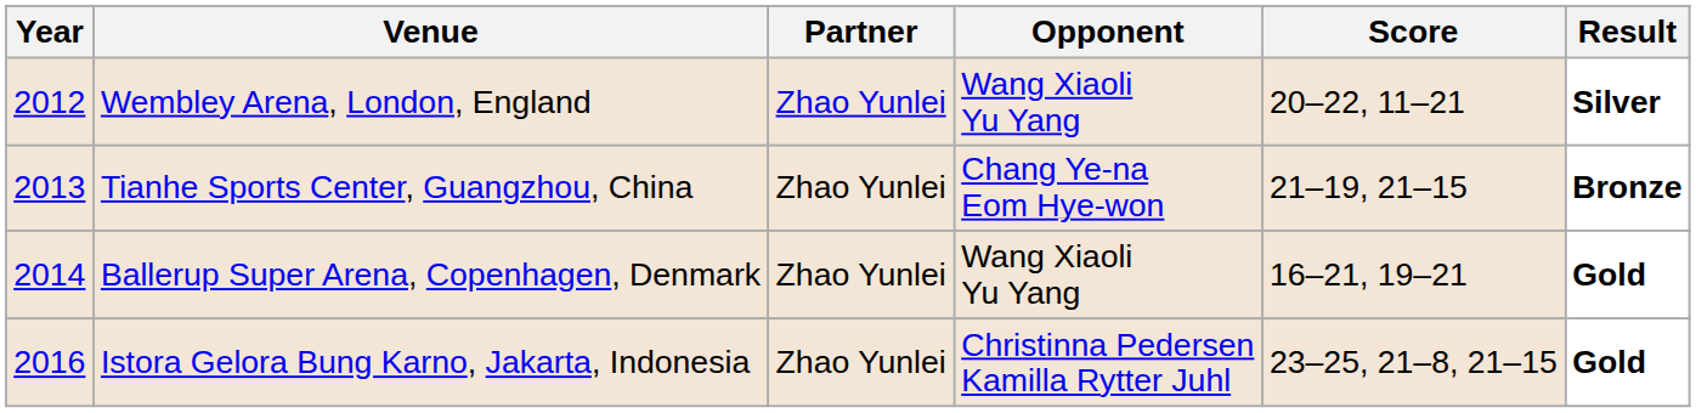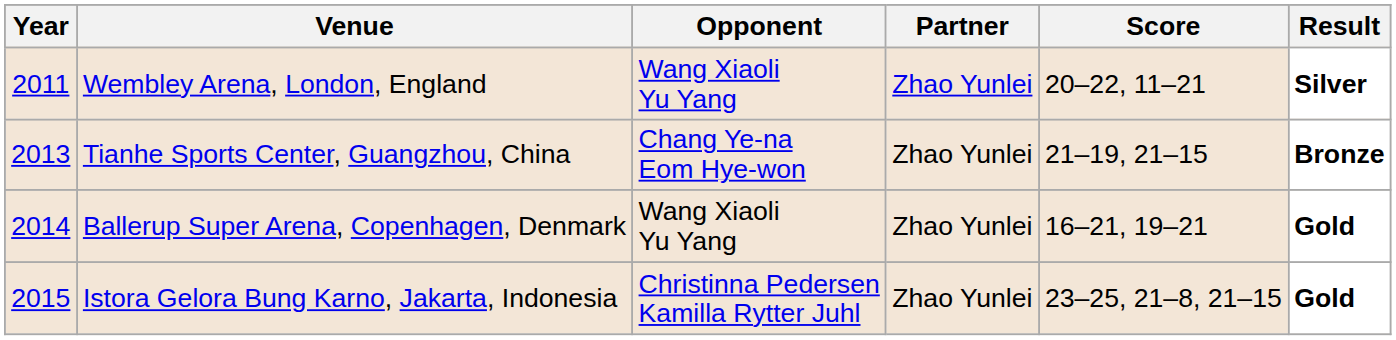 <table class="sortable wikitable" style="font-size: 90%;">
 <tr>
 <th>Year</th>
 <th>Venue</th>
+<th>Opponent</th>
 <th>Partner</th>
-<th>Opponent</th>
 <th>Score</th>
 <th>Result</th>
 </tr>
 <tr style="background:#F3E6D7">
-<td align="center"><a href='#'>2012</a></td>
+<td align="center"><a href='#'>2011</a></td>
 <td align="left"><a href='#'>Wembley Arena</a>, <a href='#'>London</a>, England</td>
+<td align="left"> <a href='#'>Wang Xiaoli</a><br> <a href='#'>Yu Yang</a></td>
 <td align="left"> <a href='#'>Zhao Yunlei</a></td>
-<td align="left"> <a href='#'>Wang Xiaoli</a><br> <a href='#'>Yu Yang</a></td>
 <td align="left">20–22, 11–21</td>
 <td style="text-align:left; background:white"> <strong>Silver</strong></td>
 </tr>
 <tr style="background:#F3E6D7">
 <td align="center"><a href='#'>2013</a></td>
 <td align="left"><a href='#'>Tianhe Sports Center</a>, <a href='#'>Guangzhou</a>, China</td>
+<td align="left"> <a href='#'>Chang Ye-na</a><br> <a href='#'>Eom Hye-won</a></td>
 <td align="left"> Zhao Yunlei</td>
-<td align="left"> <a href='#'>Chang Ye-na</a><br> <a href='#'>Eom Hye-won</a></td>
 <td align="left">21–19, 21–15</td>
 <td style="text-align:left; background:white"> <strong>Bronze</strong></td>
 </tr>
 <tr style="background:#F3E6D7">
 <td align="center"><a href='#'>2014</a></td>
 <td align="left"><a href='#'>Ballerup Super Arena</a>, <a href='#'>Copenhagen</a>, Denmark</td>
+<td align="left"> Wang Xiaoli<br> Yu Yang</td>
 <td align="left"> Zhao Yunlei</td>
-<td align="left"> Wang Xiaoli<br> Yu Yang</td>
 <td align="left">16–21, 19–21</td>
 <td style="text-align:left; background:white"> <strong>Gold</strong></td>
 </tr>
 <tr style="background:#F3E6D7">
-<td align="center"><a href='#'>2016</a></td>
+<td align="center"><a href='#'>2015</a></td>
 <td align="left"><a href='#'>Istora Gelora Bung Karno</a>, <a href='#'>Jakarta</a>, Indonesia</td>
+<td align="left"> <a href='#'>Christinna Pedersen</a><br> <a href='#'>Kamilla Rytter Juhl</a></td>
 <td align="left"> Zhao Yunlei</td>
-<td align="left"> <a href='#'>Christinna Pedersen</a><br> <a href='#'>Kamilla Rytter Juhl</a></td>
 <td align="left">23–25, 21–8, 21–15</td>
 <td style="text-align:left; background:white"> <strong>Gold</strong></td>
 </tr>
 </table>
